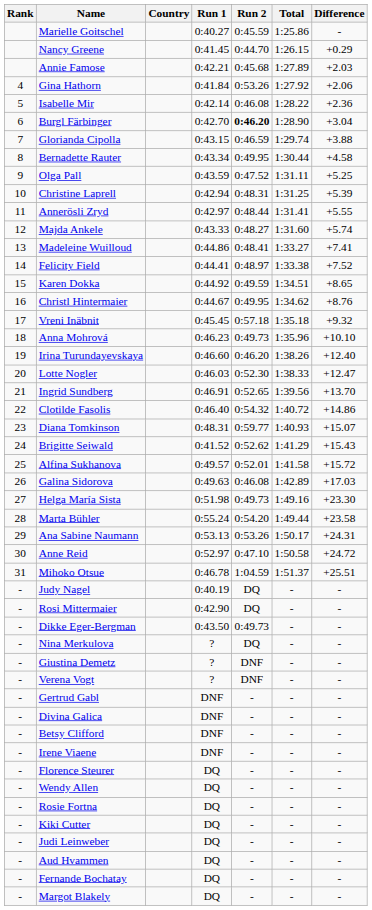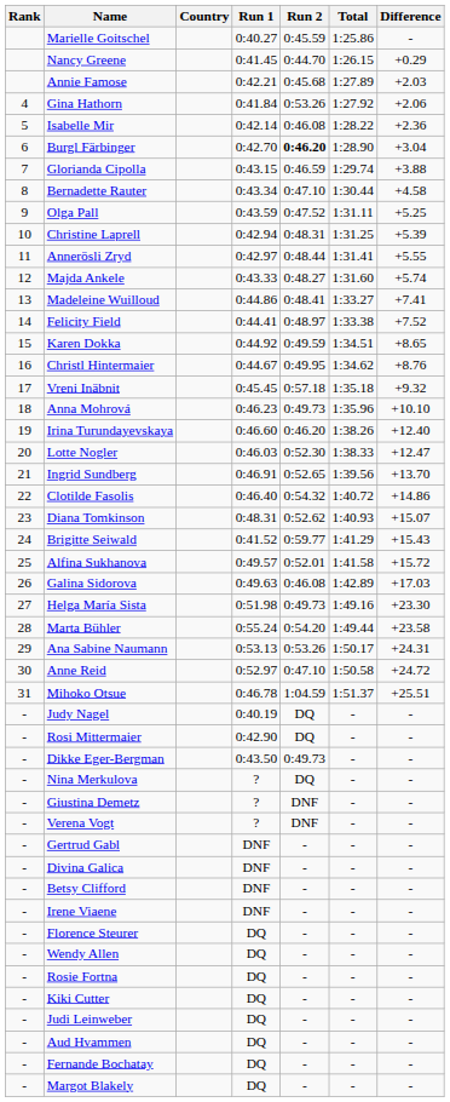 <table class="wikitable sortable" style="text-align:center">
 <tr>
 <th>Rank</th>
 <th>Name</th>
 <th>Country</th>
 <th>Run 1</th>
 <th>Run 2</th>
 <th>Total</th>
 <th>Difference</th>
 </tr>
 <tr>
 <td></td>
 <td align=left><a href='#'>Marielle Goitschel</a></td>
 <td align=left></td>
 <td>0:40.27</td>
 <td>0:45.59</td>
 <td>1:25.86</td>
 <td>-</td>
 </tr>
 <tr>
 <td></td>
 <td align=left><a href='#'>Nancy Greene</a></td>
 <td align=left></td>
 <td>0:41.45</td>
 <td>0:44.70</td>
 <td>1:26.15</td>
 <td>+0.29</td>
 </tr>
 <tr>
 <td></td>
 <td align=left><a href='#'>Annie Famose</a></td>
 <td align=left></td>
 <td>0:42.21</td>
 <td>0:45.68</td>
 <td>1:27.89</td>
 <td>+2.03</td>
 </tr>
 <tr>
 <td>4</td>
 <td align=left><a href='#'>Gina Hathorn</a></td>
 <td align=left></td>
 <td>0:41.84</td>
 <td>0:53.26</td>
 <td>1:27.92</td>
 <td>+2.06</td>
 </tr>
 <tr>
 <td>5</td>
 <td align=left><a href='#'>Isabelle Mir</a></td>
 <td align=left></td>
 <td>0:42.14</td>
 <td>0:46.08</td>
 <td>1:28.22</td>
 <td>+2.36</td>
 </tr>
 <tr>
 <td>6</td>
 <td align=left><a href='#'>Burgl Färbinger</a></td>
 <td align=left></td>
 <td>0:42.70</td>
 <td><strong>0:46.20</strong></td>
 <td>1:28.90</td>
 <td>+3.04</td>
 </tr>
 <tr>
 <td>7</td>
 <td align=left><a href='#'>Glorianda Cipolla</a></td>
 <td align=left></td>
 <td>0:43.15</td>
 <td>0:46.59</td>
 <td>1:29.74</td>
 <td>+3.88</td>
 </tr>
 <tr>
 <td>8</td>
 <td align=left><a href='#'>Bernadette Rauter</a></td>
 <td align=left></td>
 <td>0:43.34</td>
-<td>0:49.95</td>
+<td>0:47.10</td>
 <td>1:30.44</td>
 <td>+4.58</td>
 </tr>
 <tr>
 <td>9</td>
 <td align=left><a href='#'>Olga Pall</a></td>
 <td align=left></td>
 <td>0:43.59</td>
 <td>0:47.52</td>
 <td>1:31.11</td>
 <td>+5.25</td>
 </tr>
 <tr>
 <td>10</td>
 <td align=left><a href='#'>Christine Laprell</a></td>
 <td align=left></td>
 <td>0:42.94</td>
 <td>0:48.31</td>
 <td>1:31.25</td>
 <td>+5.39</td>
 </tr>
 <tr>
 <td>11</td>
 <td align=left><a href='#'>Annerösli Zryd</a></td>
 <td align=left></td>
 <td>0:42.97</td>
 <td>0:48.44</td>
 <td>1:31.41</td>
 <td>+5.55</td>
 </tr>
 <tr>
 <td>12</td>
 <td align=left><a href='#'>Majda Ankele</a></td>
 <td align=left></td>
 <td>0:43.33</td>
 <td>0:48.27</td>
 <td>1:31.60</td>
 <td>+5.74</td>
 </tr>
 <tr>
 <td>13</td>
 <td align=left><a href='#'>Madeleine Wuilloud</a></td>
 <td align=left></td>
 <td>0:44.86</td>
 <td>0:48.41</td>
 <td>1:33.27</td>
 <td>+7.41</td>
 </tr>
 <tr>
 <td>14</td>
 <td align=left><a href='#'>Felicity Field</a></td>
 <td align=left></td>
 <td>0:44.41</td>
 <td>0:48.97</td>
 <td>1:33.38</td>
 <td>+7.52</td>
 </tr>
 <tr>
 <td>15</td>
 <td align=left><a href='#'>Karen Dokka</a></td>
 <td align=left></td>
 <td>0:44.92</td>
 <td>0:49.59</td>
 <td>1:34.51</td>
 <td>+8.65</td>
 </tr>
 <tr>
 <td>16</td>
 <td align=left><a href='#'>Christl Hintermaier</a></td>
 <td align=left></td>
 <td>0:44.67</td>
 <td>0:49.95</td>
 <td>1:34.62</td>
 <td>+8.76</td>
 </tr>
 <tr>
 <td>17</td>
 <td align=left><a href='#'>Vreni Inäbnit</a></td>
 <td align=left></td>
 <td>0:45.45</td>
 <td>0:57.18</td>
 <td>1:35.18</td>
 <td>+9.32</td>
 </tr>
 <tr>
 <td>18</td>
 <td align=left><a href='#'>Anna Mohrová</a></td>
 <td align=left></td>
 <td>0:46.23</td>
 <td>0:49.73</td>
 <td>1:35.96</td>
 <td>+10.10</td>
 </tr>
 <tr>
 <td>19</td>
 <td align=left><a href='#'>Irina Turundayevskaya</a></td>
 <td align=left></td>
 <td>0:46.60</td>
 <td>0:46.20</td>
 <td>1:38.26</td>
 <td>+12.40</td>
 </tr>
 <tr>
 <td>20</td>
 <td align=left><a href='#'>Lotte Nogler</a></td>
 <td align=left></td>
 <td>0:46.03</td>
 <td>0:52.30</td>
 <td>1:38.33</td>
 <td>+12.47</td>
 </tr>
 <tr>
 <td>21</td>
 <td align=left><a href='#'>Ingrid Sundberg</a></td>
 <td align=left></td>
 <td>0:46.91</td>
 <td>0:52.65</td>
 <td>1:39.56</td>
 <td>+13.70</td>
 </tr>
 <tr>
 <td>22</td>
 <td align=left><a href='#'>Clotilde Fasolis</a></td>
 <td align=left></td>
 <td>0:46.40</td>
 <td>0:54.32</td>
 <td>1:40.72</td>
 <td>+14.86</td>
 </tr>
 <tr>
 <td>23</td>
 <td align=left><a href='#'>Diana Tomkinson</a></td>
 <td align=left></td>
 <td>0:48.31</td>
-<td>0:59.77</td>
+<td>0:52.62</td>
 <td>1:40.93</td>
 <td>+15.07</td>
 </tr>
 <tr>
 <td>24</td>
 <td align=left><a href='#'>Brigitte Seiwald</a></td>
 <td align=left></td>
 <td>0:41.52</td>
-<td>0:52.62</td>
+<td>0:59.77</td>
 <td>1:41.29</td>
 <td>+15.43</td>
 </tr>
 <tr>
 <td>25</td>
 <td align=left><a href='#'>Alfina Sukhanova</a></td>
 <td align=left></td>
 <td>0:49.57</td>
 <td>0:52.01</td>
 <td>1:41.58</td>
 <td>+15.72</td>
 </tr>
 <tr>
 <td>26</td>
 <td align=left><a href='#'>Galina Sidorova</a></td>
 <td align=left></td>
 <td>0:49.63</td>
 <td>0:46.08</td>
 <td>1:42.89</td>
 <td>+17.03</td>
 </tr>
 <tr>
 <td>27</td>
 <td align=left><a href='#'>Helga María Sista</a></td>
 <td align=left></td>
 <td>0:51.98</td>
 <td>0:49.73</td>
 <td>1:49.16</td>
 <td>+23.30</td>
 </tr>
 <tr>
 <td>28</td>
 <td align=left><a href='#'>Marta Bühler</a></td>
 <td align=left></td>
 <td>0:55.24</td>
 <td>0:54.20</td>
 <td>1:49.44</td>
 <td>+23.58</td>
 </tr>
 <tr>
 <td>29</td>
 <td align=left><a href='#'>Ana Sabine Naumann</a></td>
 <td align=left></td>
 <td>0:53.13</td>
 <td>0:53.26</td>
 <td>1:50.17</td>
 <td>+24.31</td>
 </tr>
 <tr>
 <td>30</td>
 <td align=left><a href='#'>Anne Reid</a></td>
 <td align=left></td>
 <td>0:52.97</td>
 <td>0:47.10</td>
 <td>1:50.58</td>
 <td>+24.72</td>
 </tr>
 <tr>
 <td>31</td>
 <td align=left><a href='#'>Mihoko Otsue</a></td>
 <td align=left></td>
 <td>0:46.78</td>
 <td>1:04.59</td>
 <td>1:51.37</td>
 <td>+25.51</td>
 </tr>
 <tr>
 <td>-</td>
 <td align=left><a href='#'>Judy Nagel</a></td>
 <td align=left></td>
 <td>0:40.19</td>
 <td>DQ</td>
 <td>-</td>
 <td>-</td>
 </tr>
 <tr>
 <td>-</td>
 <td align=left><a href='#'>Rosi Mittermaier</a></td>
 <td align=left></td>
 <td>0:42.90</td>
 <td>DQ</td>
 <td>-</td>
 <td>-</td>
 </tr>
 <tr>
 <td>-</td>
 <td align=left><a href='#'>Dikke Eger-Bergman</a></td>
 <td align=left></td>
 <td>0:43.50</td>
 <td>0:49.73</td>
 <td>-</td>
 <td>-</td>
 </tr>
 <tr>
 <td>-</td>
 <td align=left><a href='#'>Nina Merkulova</a></td>
 <td align=left></td>
 <td>?</td>
 <td>DQ</td>
 <td>-</td>
 <td>-</td>
 </tr>
 <tr>
 <td>-</td>
 <td align=left><a href='#'>Giustina Demetz</a></td>
 <td align=left></td>
 <td>?</td>
 <td>DNF</td>
 <td>-</td>
 <td>-</td>
 </tr>
 <tr>
 <td>-</td>
 <td align=left><a href='#'>Verena Vogt</a></td>
 <td align=left></td>
 <td>?</td>
 <td>DNF</td>
 <td>-</td>
 <td>-</td>
 </tr>
 <tr>
 <td>-</td>
 <td align=left><a href='#'>Gertrud Gabl</a></td>
 <td align=left></td>
 <td>DNF</td>
 <td>-</td>
 <td>-</td>
 <td>-</td>
 </tr>
 <tr>
 <td>-</td>
 <td align=left><a href='#'>Divina Galica</a></td>
 <td align=left></td>
 <td>DNF</td>
 <td>-</td>
 <td>-</td>
 <td>-</td>
 </tr>
 <tr>
 <td>-</td>
 <td align=left><a href='#'>Betsy Clifford</a></td>
 <td align=left></td>
 <td>DNF</td>
 <td>-</td>
 <td>-</td>
 <td>-</td>
 </tr>
 <tr>
 <td>-</td>
 <td align=left><a href='#'>Irene Viaene</a></td>
 <td align=left></td>
 <td>DNF</td>
 <td>-</td>
 <td>-</td>
 <td>-</td>
 </tr>
 <tr>
 <td>-</td>
 <td align=left><a href='#'>Florence Steurer</a></td>
 <td align=left></td>
 <td>DQ</td>
 <td>-</td>
 <td>-</td>
 <td>-</td>
 </tr>
 <tr>
 <td>-</td>
 <td align=left><a href='#'>Wendy Allen</a></td>
 <td align=left></td>
 <td>DQ</td>
 <td>-</td>
 <td>-</td>
 <td>-</td>
 </tr>
 <tr>
 <td>-</td>
 <td align=left><a href='#'>Rosie Fortna</a></td>
 <td align=left></td>
 <td>DQ</td>
 <td>-</td>
 <td>-</td>
 <td>-</td>
 </tr>
 <tr>
 <td>-</td>
 <td align=left><a href='#'>Kiki Cutter</a></td>
 <td align=left></td>
 <td>DQ</td>
 <td>-</td>
 <td>-</td>
 <td>-</td>
 </tr>
 <tr>
 <td>-</td>
 <td align=left><a href='#'>Judi Leinweber</a></td>
 <td align=left></td>
 <td>DQ</td>
 <td>-</td>
 <td>-</td>
 <td>-</td>
 </tr>
 <tr>
 <td>-</td>
 <td align=left><a href='#'>Aud Hvammen</a></td>
 <td align=left></td>
 <td>DQ</td>
 <td>-</td>
 <td>-</td>
 <td>-</td>
 </tr>
 <tr>
 <td>-</td>
 <td align=left><a href='#'>Fernande Bochatay</a></td>
 <td align=left></td>
 <td>DQ</td>
 <td>-</td>
 <td>-</td>
 <td>-</td>
 </tr>
 <tr>
 <td>-</td>
 <td align=left><a href='#'>Margot Blakely</a></td>
 <td align=left></td>
 <td>DQ</td>
 <td>-</td>
 <td>-</td>
 <td>-</td>
 </tr>
 </table>
